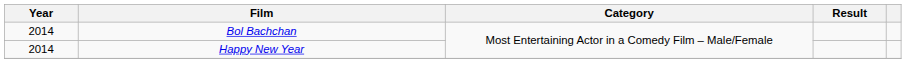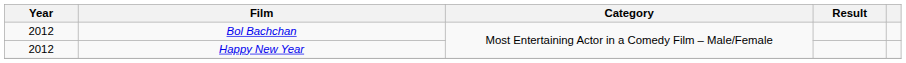 <table class="wikitable sortable" style="width:100%;">
 <tr>
 <th style="width:5%;">Year</th>
 <th style="width:25%;">Film</th>
 <th style="width:25%;">Category</th>
 <th style="width:5%;">Result</th>
 <th style="width:1%;" class="unsortable"></th>
 </tr>
 <tr>
-<td style="text-align:center;">2014</td>
+<td style="text-align:center;">2012</td>
 <td style="text-align:center;"><em><a href='#'>Bol Bachchan</a></em></td>
 <td style="text-align:center;" rowspan="2">Most Entertaining Actor in a Comedy Film – Male/Female</td>
 <td></td>
 <td style="text-align:center;"></td>
 </tr>
 <tr>
-<td style="text-align:center;">2014</td>
+<td style="text-align:center;">2012</td>
 <td style="text-align:center;"><em><a href='#'>Happy New Year</a></em></td>
 <td></td>
 <td style="text-align:center;"></td>
 </tr>
 <tr>
 </tr>
 </table>
